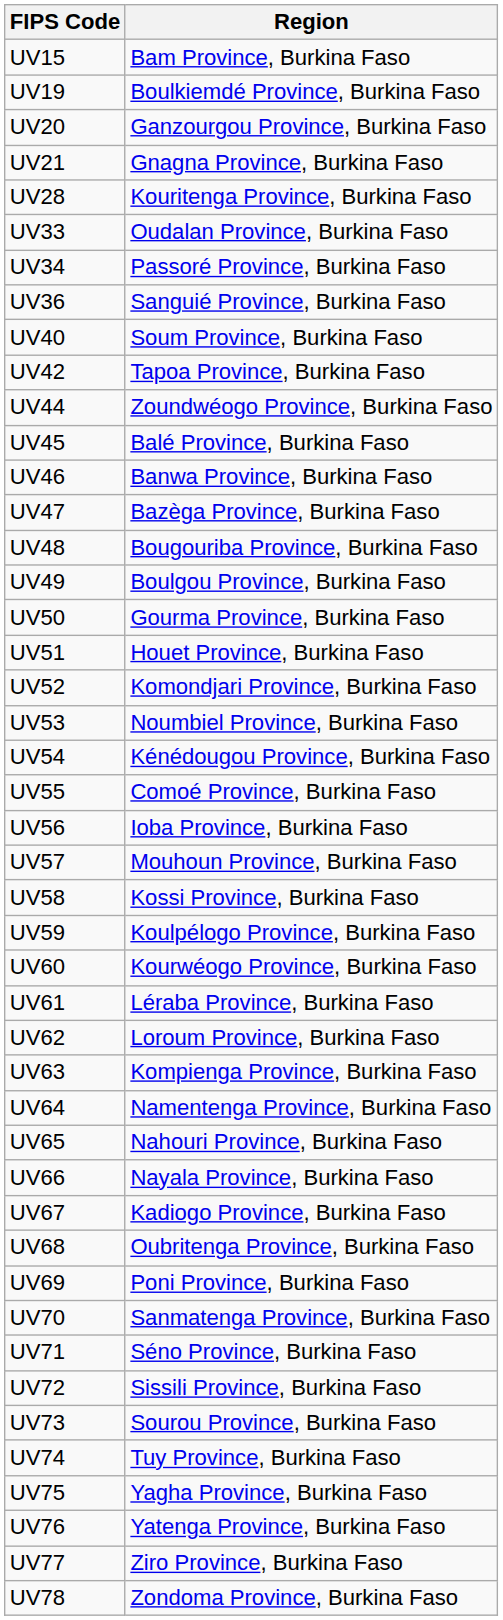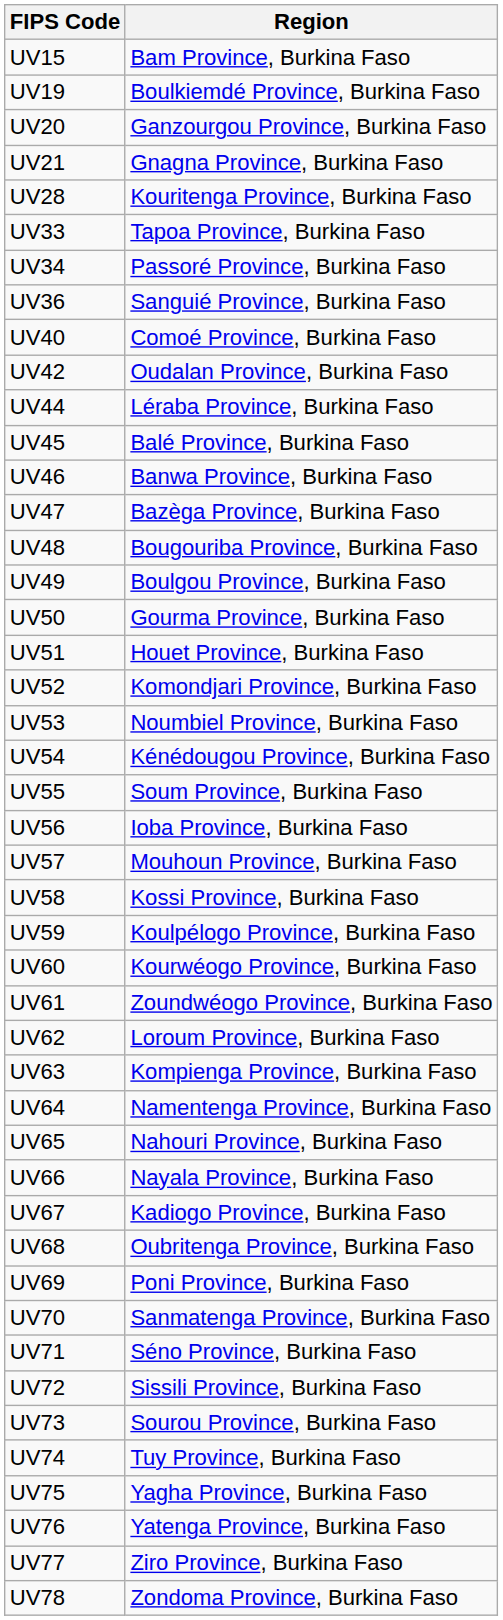 <table class="wikitable">
 <tr>
 <th>FIPS Code</th>
 <th>Region</th>
 </tr>
 <tr>
 <td>UV15</td>
 <td><a href='#'>Bam Province</a>, Burkina Faso</td>
 </tr>
 <tr>
 <td>UV19</td>
 <td><a href='#'>Boulkiemdé Province</a>, Burkina Faso</td>
 </tr>
 <tr>
 <td>UV20</td>
 <td><a href='#'>Ganzourgou Province</a>, Burkina Faso</td>
 </tr>
 <tr>
 <td>UV21</td>
 <td><a href='#'>Gnagna Province</a>, Burkina Faso</td>
 </tr>
 <tr>
 <td>UV28</td>
 <td><a href='#'>Kouritenga Province</a>, Burkina Faso</td>
 </tr>
 <tr>
 <td>UV33</td>
-<td><a href='#'>Oudalan Province</a>, Burkina Faso</td>
+<td><a href='#'>Tapoa Province</a>, Burkina Faso</td>
 </tr>
 <tr>
 <td>UV34</td>
 <td><a href='#'>Passoré Province</a>, Burkina Faso</td>
 </tr>
 <tr>
 <td>UV36</td>
 <td><a href='#'>Sanguié Province</a>, Burkina Faso</td>
 </tr>
 <tr>
 <td>UV40</td>
-<td><a href='#'>Soum Province</a>, Burkina Faso</td>
+<td><a href='#'>Comoé Province</a>, Burkina Faso</td>
 </tr>
 <tr>
 <td>UV42</td>
-<td><a href='#'>Tapoa Province</a>, Burkina Faso</td>
+<td><a href='#'>Oudalan Province</a>, Burkina Faso</td>
 </tr>
 <tr>
 <td>UV44</td>
-<td><a href='#'>Zoundwéogo Province</a>, Burkina Faso</td>
+<td><a href='#'>Léraba Province</a>, Burkina Faso</td>
 </tr>
 <tr>
 <td>UV45</td>
 <td><a href='#'>Balé Province</a>, Burkina Faso</td>
 </tr>
 <tr>
 <td>UV46</td>
 <td><a href='#'>Banwa Province</a>, Burkina Faso</td>
 </tr>
 <tr>
 <td>UV47</td>
 <td><a href='#'>Bazèga Province</a>, Burkina Faso</td>
 </tr>
 <tr>
 <td>UV48</td>
 <td><a href='#'>Bougouriba Province</a>, Burkina Faso</td>
 </tr>
 <tr>
 <td>UV49</td>
 <td><a href='#'>Boulgou Province</a>, Burkina Faso</td>
 </tr>
 <tr>
 <td>UV50</td>
 <td><a href='#'>Gourma Province</a>, Burkina Faso</td>
 </tr>
 <tr>
 <td>UV51</td>
 <td><a href='#'>Houet Province</a>, Burkina Faso</td>
 </tr>
 <tr>
 <td>UV52</td>
 <td><a href='#'>Komondjari Province</a>, Burkina Faso</td>
 </tr>
 <tr>
 <td>UV53</td>
 <td><a href='#'>Noumbiel Province</a>, Burkina Faso</td>
 </tr>
 <tr>
 <td>UV54</td>
 <td><a href='#'>Kénédougou Province</a>, Burkina Faso</td>
 </tr>
 <tr>
 <td>UV55</td>
-<td><a href='#'>Comoé Province</a>, Burkina Faso</td>
+<td><a href='#'>Soum Province</a>, Burkina Faso</td>
 </tr>
 <tr>
 <td>UV56</td>
 <td><a href='#'>Ioba Province</a>, Burkina Faso</td>
 </tr>
 <tr>
 <td>UV57</td>
 <td><a href='#'>Mouhoun Province</a>, Burkina Faso</td>
 </tr>
 <tr>
 <td>UV58</td>
 <td><a href='#'>Kossi Province</a>, Burkina Faso</td>
 </tr>
 <tr>
 <td>UV59</td>
 <td><a href='#'>Koulpélogo Province</a>, Burkina Faso</td>
 </tr>
 <tr>
 <td>UV60</td>
 <td><a href='#'>Kourwéogo Province</a>, Burkina Faso</td>
 </tr>
 <tr>
 <td>UV61</td>
-<td><a href='#'>Léraba Province</a>, Burkina Faso</td>
+<td><a href='#'>Zoundwéogo Province</a>, Burkina Faso</td>
 </tr>
 <tr>
 <td>UV62</td>
 <td><a href='#'>Loroum Province</a>, Burkina Faso</td>
 </tr>
 <tr>
 <td>UV63</td>
 <td><a href='#'>Kompienga Province</a>, Burkina Faso</td>
 </tr>
 <tr>
 <td>UV64</td>
 <td><a href='#'>Namentenga Province</a>, Burkina Faso</td>
 </tr>
 <tr>
 <td>UV65</td>
 <td><a href='#'>Nahouri Province</a>, Burkina Faso</td>
 </tr>
 <tr>
 <td>UV66</td>
 <td><a href='#'>Nayala Province</a>, Burkina Faso</td>
 </tr>
 <tr>
 <td>UV67</td>
 <td><a href='#'>Kadiogo Province</a>, Burkina Faso</td>
 </tr>
 <tr>
 <td>UV68</td>
 <td><a href='#'>Oubritenga Province</a>, Burkina Faso</td>
 </tr>
 <tr>
 <td>UV69</td>
 <td><a href='#'>Poni Province</a>, Burkina Faso</td>
 </tr>
 <tr>
 <td>UV70</td>
 <td><a href='#'>Sanmatenga Province</a>, Burkina Faso</td>
 </tr>
 <tr>
 <td>UV71</td>
 <td><a href='#'>Séno Province</a>, Burkina Faso</td>
 </tr>
 <tr>
 <td>UV72</td>
 <td><a href='#'>Sissili Province</a>, Burkina Faso</td>
 </tr>
 <tr>
 <td>UV73</td>
 <td><a href='#'>Sourou Province</a>, Burkina Faso</td>
 </tr>
 <tr>
 <td>UV74</td>
 <td><a href='#'>Tuy Province</a>, Burkina Faso</td>
 </tr>
 <tr>
 <td>UV75</td>
 <td><a href='#'>Yagha Province</a>, Burkina Faso</td>
 </tr>
 <tr>
 <td>UV76</td>
 <td><a href='#'>Yatenga Province</a>, Burkina Faso</td>
 </tr>
 <tr>
 <td>UV77</td>
 <td><a href='#'>Ziro Province</a>, Burkina Faso</td>
 </tr>
 <tr>
 <td>UV78</td>
 <td><a href='#'>Zondoma Province</a>, Burkina Faso</td>
 </tr>
 </table>
